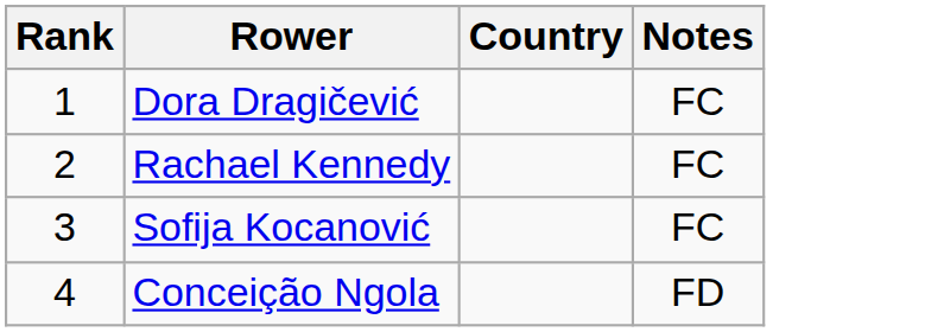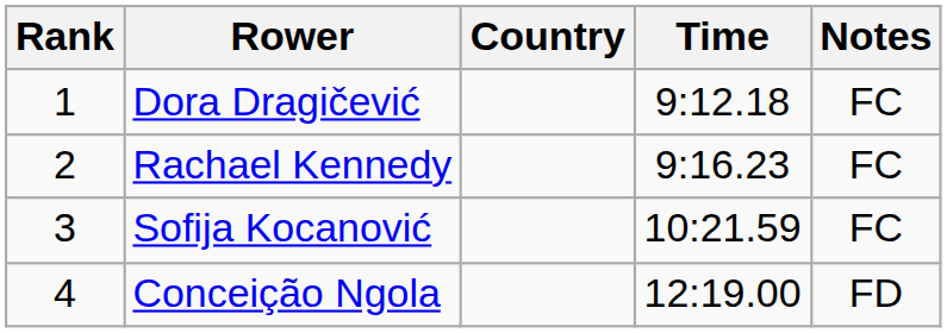 <table class="wikitable" style="text-align:center">
 <tr>
 <th>Rank</th>
 <th>Rower</th>
 <th>Country</th>
+<th>Time</th>
 <th>Notes</th>
 </tr>
 <tr>
 <td>1</td>
 <td align="left"><a href='#'>Dora Dragičević</a></td>
 <td align="left"></td>
+<td>9:12.18</td>
 <td>FC</td>
 </tr>
 <tr>
 <td>2</td>
 <td align="left"><a href='#'>Rachael Kennedy</a></td>
 <td align="left"></td>
+<td>9:16.23</td>
 <td>FC</td>
 </tr>
 <tr>
 <td>3</td>
 <td align="left"><a href='#'>Sofija Kocanović</a></td>
 <td align="left"></td>
+<td>10:21.59</td>
 <td>FC</td>
 </tr>
 <tr>
 <td>4</td>
 <td align="left"><a href='#'>Conceição Ngola</a></td>
 <td align="left"></td>
+<td>12:19.00</td>
 <td>FD</td>
 </tr>
 </table>
